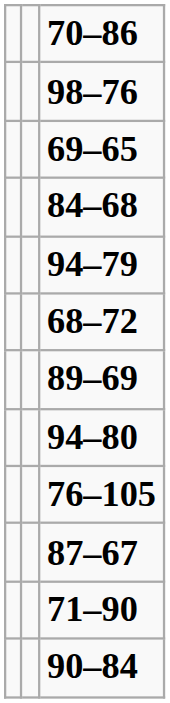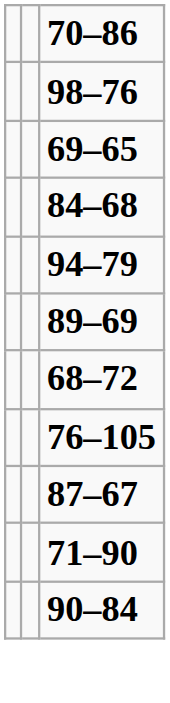 <table class="wikitable">
 <tr>
 <td></td>
 <td></td>
 <td><strong>70–86</strong></td>
 </tr>
 <tr>
 <td></td>
 <td></td>
 <td><strong>98–76</strong></td>
 </tr>
 <tr>
 <td></td>
 <td></td>
 <td><strong>69–65</strong></td>
 </tr>
 <tr>
 <td></td>
 <td></td>
 <td><strong>84–68</strong></td>
 </tr>
 <tr>
 <td></td>
 <td></td>
 <td><strong>94–79</strong></td>
 </tr>
 <tr>
 <td></td>
 <td></td>
-<td><strong>68–72</strong></td>
-</tr>
-<tr>
-<td></td>
-<td></td>
 <td><strong>89–69</strong></td>
 </tr>
 <tr>
 <td></td>
 <td></td>
-<td><strong>94–80</strong></td>
+<td><strong>68–72</strong></td>
 </tr>
 <tr>
 <td></td>
 <td></td>
 <td><strong>76–105</strong></td>
 </tr>
 <tr>
 <td></td>
 <td></td>
 <td><strong>87–67</strong></td>
 </tr>
 <tr>
 <td></td>
 <td></td>
 <td><strong>71–90</strong></td>
 </tr>
 <tr>
 <td></td>
 <td></td>
 <td><strong>90–84</strong></td>
 </tr>
 </table>
